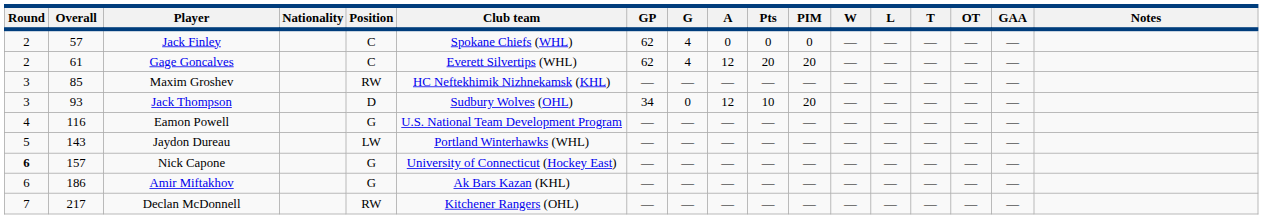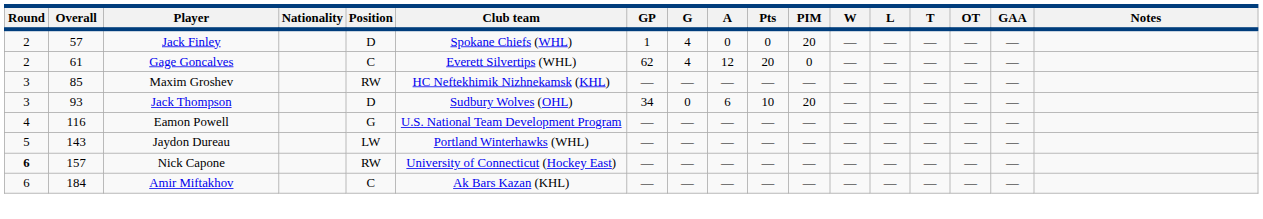 <table class="wikitable sortable" style="text-align:center">
 <tr style= "background:#FFFFFF; border-top:#003D7C 5px solid; border-bottom:#003D7C 5px solid;">
 <th style="width:3em">Round</th>
 <th style="width:4em">Overall</th>
 <th style="width:15em">Player</th>
 <th style="width:3em">Nationality</th>
 <th style="width:3em">Position</th>
 <th style="width:20em">Club team</th>
 <th style="width:3em">GP</th>
 <th style="width:3em">G</th>
 <th style="width:3em">A</th>
 <th style="width:3em">Pts</th>
 <th style="width:3em">PIM</th>
 <th style="width:3em">W</th>
 <th style="width:3em">L</th>
 <th style="width:3em">T</th>
 <th style="width:3em">OT</th>
 <th style="width:3em">GAA</th>
 <th style="width:20em">Notes</th>
 </tr>
 <tr>
 <td>2</td>
 <td>57</td>
 <td><a href='#'>Jack Finley</a></td>
 <td></td>
-<td>C</td>
+<td>D</td>
 <td><a href='#'>Spokane Chiefs</a> (<a href='#'>WHL</a>)</td>
-<td>62</td>
+<td>1</td>
 <td>4</td>
 <td>0</td>
 <td>0</td>
-<td>0</td>
+<td>20</td>
 <td>—</td>
 <td>—</td>
 <td>—</td>
 <td>—</td>
 <td>—</td>
 <td></td>
 </tr>
 <tr>
 <td>2</td>
 <td>61</td>
 <td><a href='#'>Gage Goncalves</a></td>
 <td></td>
 <td>C</td>
 <td><a href='#'>Everett Silvertips</a> (WHL)</td>
 <td>62</td>
 <td>4</td>
 <td>12</td>
 <td>20</td>
-<td>20</td>
+<td>0</td>
 <td>—</td>
 <td>—</td>
 <td>—</td>
 <td>—</td>
 <td>—</td>
 <td></td>
 </tr>
 <tr>
 <td>3</td>
 <td>85</td>
 <td>Maxim Groshev</td>
 <td></td>
 <td>RW</td>
 <td><a href='#'>HC Neftekhimik Nizhnekamsk</a> (<a href='#'>KHL</a>)</td>
 <td>—</td>
 <td>—</td>
 <td>—</td>
 <td>—</td>
 <td>—</td>
 <td>—</td>
 <td>—</td>
 <td>—</td>
 <td>—</td>
 <td>—</td>
 <td></td>
 </tr>
 <tr>
 <td>3</td>
 <td>93</td>
 <td><a href='#'>Jack Thompson</a></td>
 <td></td>
 <td>D</td>
 <td><a href='#'>Sudbury Wolves</a> (<a href='#'>OHL</a>)</td>
 <td>34</td>
 <td>0</td>
-<td>12</td>
+<td>6</td>
 <td>10</td>
 <td>20</td>
 <td>—</td>
 <td>—</td>
 <td>—</td>
 <td>—</td>
 <td>—</td>
 <td></td>
 </tr>
 <tr>
 <td>4</td>
 <td>116</td>
 <td>Eamon Powell</td>
 <td></td>
 <td>G</td>
 <td><a href='#'>U.S. National Team Development Program</a></td>
 <td>—</td>
 <td>—</td>
 <td>—</td>
 <td>—</td>
 <td>—</td>
 <td>—</td>
 <td>—</td>
 <td>—</td>
 <td>—</td>
 <td>—</td>
 <td></td>
 </tr>
 <tr>
 <td>5</td>
 <td>143</td>
 <td>Jaydon Dureau</td>
 <td></td>
 <td>LW</td>
 <td><a href='#'>Portland Winterhawks</a> (WHL)</td>
 <td>—</td>
 <td>—</td>
 <td>—</td>
 <td>—</td>
 <td>—</td>
 <td>—</td>
 <td>—</td>
 <td>—</td>
 <td>—</td>
 <td>—</td>
 <td></td>
 </tr>
 <tr>
 <td><strong>6</strong></td>
 <td>157</td>
 <td>Nick Capone</td>
 <td></td>
-<td>G</td>
+<td>RW</td>
 <td><a href='#'>University of Connecticut</a> (<a href='#'>Hockey East</a>)</td>
 <td>—</td>
 <td>—</td>
 <td>—</td>
 <td>—</td>
 <td>—</td>
 <td>—</td>
 <td>—</td>
 <td>—</td>
 <td>—</td>
 <td>—</td>
 <td></td>
 </tr>
 <tr>
 <td>6</td>
-<td>186</td>
+<td>184</td>
 <td><a href='#'>Amir Miftakhov</a></td>
 <td></td>
-<td>G</td>
+<td>C</td>
 <td><a href='#'>Ak Bars Kazan</a> (KHL)</td>
 <td>—</td>
 <td>—</td>
 <td>—</td>
 <td>—</td>
 <td>—</td>
 <td>—</td>
 <td>—</td>
 <td>—</td>
 <td>—</td>
 <td>—</td>
 <td></td>
 </tr>
-<tr>
-<td>7</td>
-<td>217</td>
-<td>Declan McDonnell</td>
-<td></td>
-<td>RW</td>
-<td><a href='#'>Kitchener Rangers</a> (OHL)</td>
-<td>—</td>
-<td>—</td>
-<td>—</td>
-<td>—</td>
-<td>—</td>
-<td>—</td>
-<td>—</td>
-<td>—</td>
-<td>—</td>
-<td>—</td>
-<td></td>
-</tr>
 </table>
